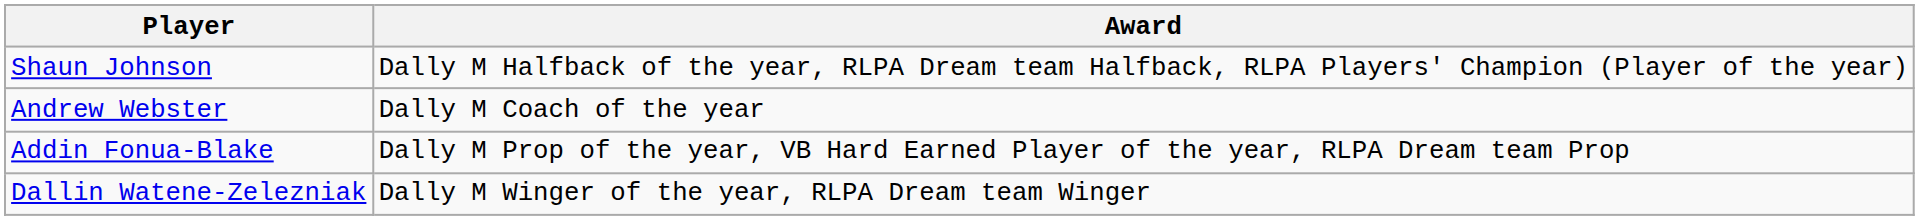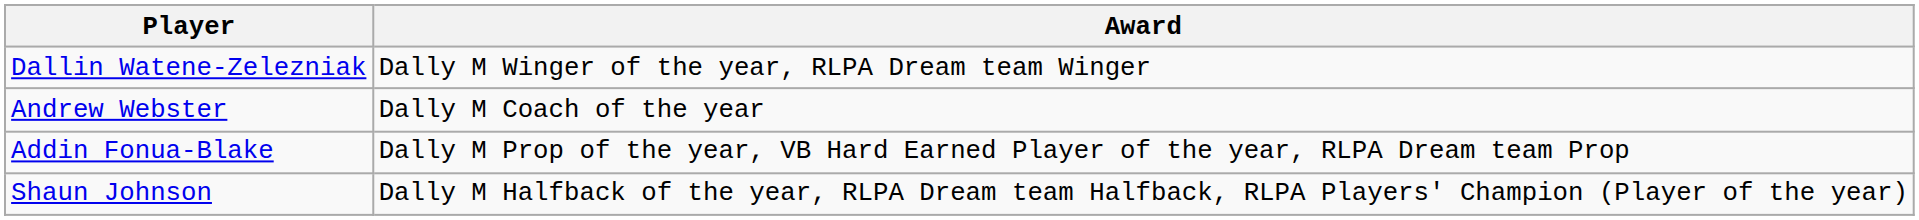 <table class="wikitable">
 <tr>
 <th>Player</th>
 <th>Award</th>
 </tr>
 <tr>
-<td><a href='#'>Shaun Johnson</a></td>
-<td>Dally M Halfback of the year, RLPA Dream team Halfback, RLPA Players' Champion (Player of the year)</td>
+<td><a href='#'>Dallin Watene-Zelezniak</a></td>
+<td>Dally M Winger of the year, RLPA Dream team Winger</td>
 </tr>
 <tr>
 <td><a href='#'>Andrew Webster</a></td>
 <td>Dally M Coach of the year</td>
 </tr>
 <tr>
 <td><a href='#'>Addin Fonua-Blake</a></td>
 <td>Dally M Prop of the year, VB Hard Earned Player of the year, RLPA Dream team Prop</td>
 </tr>
 <tr>
-<td><a href='#'>Dallin Watene-Zelezniak</a></td>
-<td>Dally M Winger of the year, RLPA Dream team Winger</td>
+<td><a href='#'>Shaun Johnson</a></td>
+<td>Dally M Halfback of the year, RLPA Dream team Halfback, RLPA Players' Champion (Player of the year)</td>
 </tr>
 </table>
